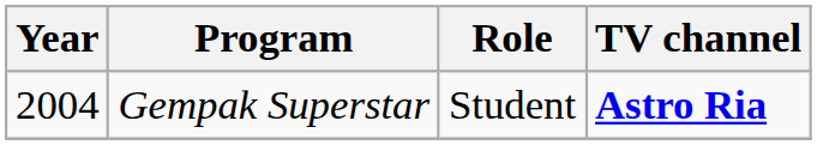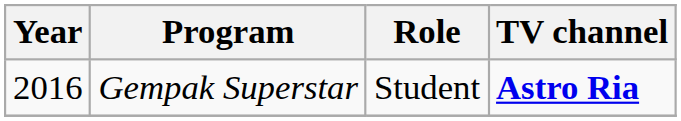 <table class="wikitable">
 <tr>
 <th>Year</th>
 <th>Program</th>
 <th>Role</th>
 <th>TV channel</th>
 </tr>
 <tr>
-<td>2004</td>
+<td>2016</td>
 <td><em>Gempak Superstar</em></td>
 <td>Student</td>
 <td><strong><a href='#'>Astro Ria</a></strong></td>
 </tr>
 <tr>
 </tr>
 </table>
